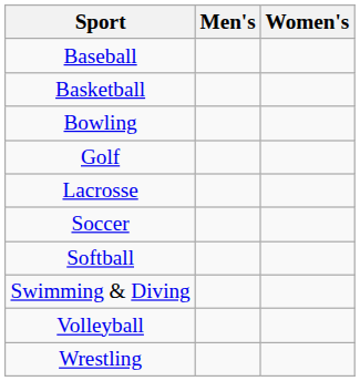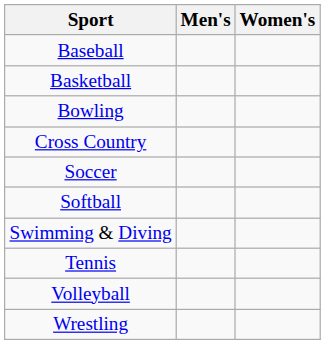 <table class="wikitable" style="margin:auto; text-align:center">
 <tr>
 <th>Sport</th>
 <th>Men's</th>
 <th>Women's</th>
 </tr>
 <tr>
 <td><a href='#'>Baseball</a></td>
 <td></td>
 <td></td>
 </tr>
 <tr>
 <td><a href='#'>Basketball</a></td>
 <td></td>
 <td></td>
 </tr>
 <tr>
 <td><a href='#'>Bowling</a></td>
 <td></td>
 <td></td>
 </tr>
 <tr>
-<td><a href='#'>Golf</a></td>
-<td></td>
-<td></td>
-</tr>
-<tr>
-<td><a href='#'>Lacrosse</a></td>
+<td><a href='#'>Cross Country</a></td>
 <td></td>
 <td></td>
 </tr>
 <tr>
 <td><a href='#'>Soccer</a></td>
 <td></td>
 <td></td>
 </tr>
 <tr>
 <td><a href='#'>Softball</a></td>
 <td></td>
 <td></td>
 </tr>
 <tr>
 <td><a href='#'>Swimming</a> & <a href='#'>Diving</a></td>
 <td></td>
 <td></td>
 </tr>
 <tr>
+<td><a href='#'>Tennis</a></td>
+<td></td>
+<td></td>
+</tr>
+<tr>
 <td><a href='#'>Volleyball</a></td>
 <td></td>
 <td></td>
 </tr>
 <tr>
 <td><a href='#'>Wrestling</a></td>
 <td></td>
 <td></td>
 </tr>
 </table>
